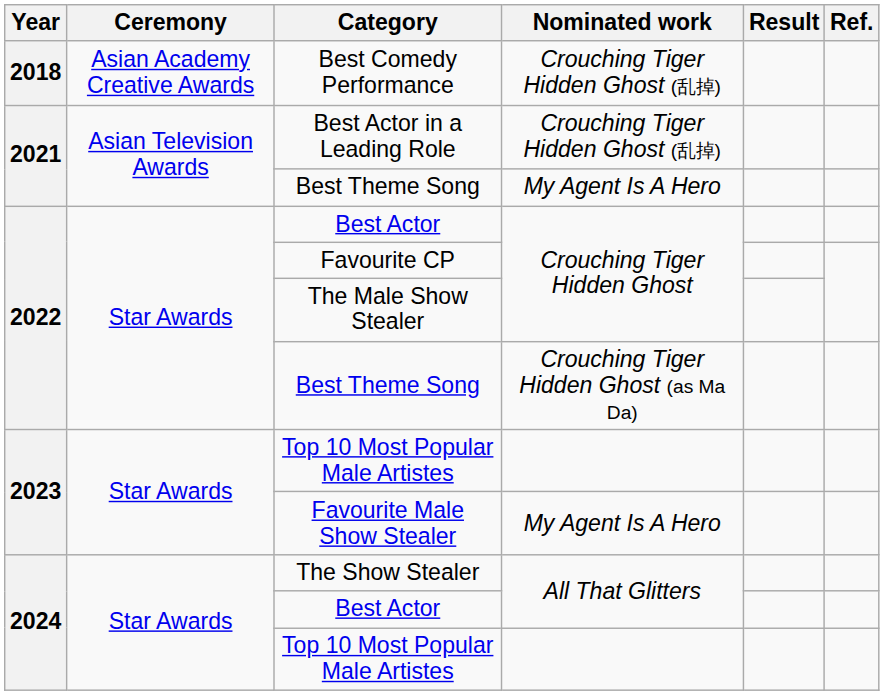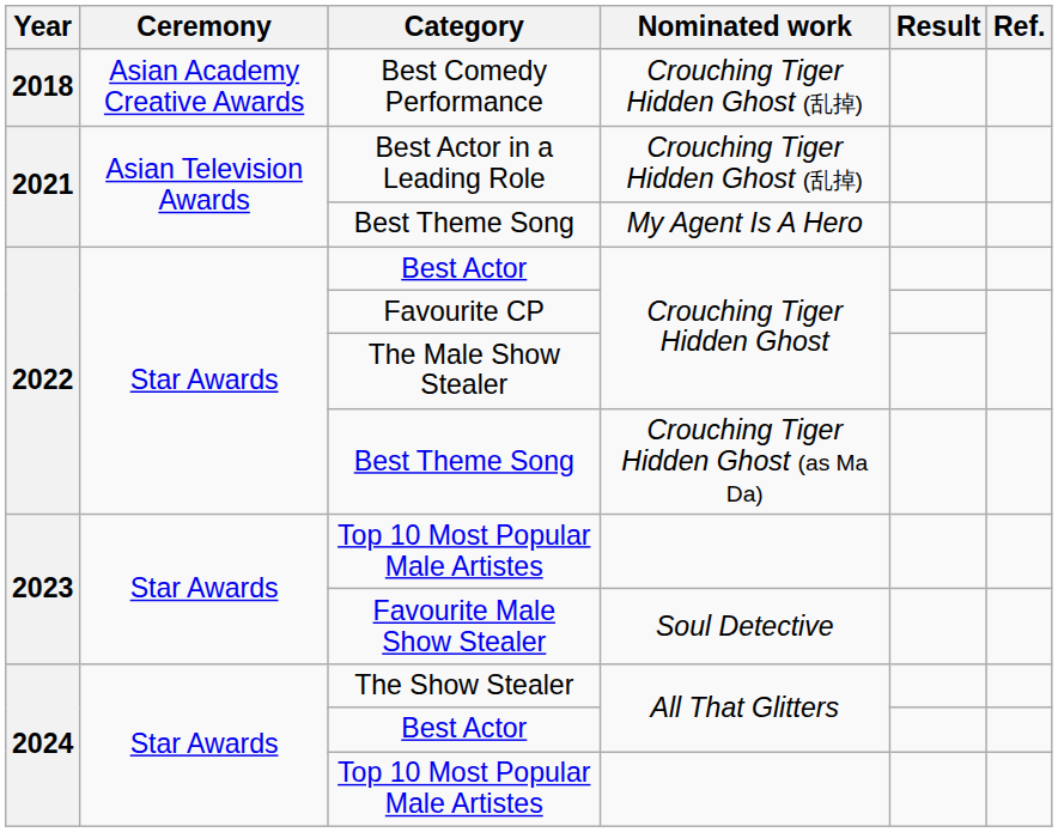 <table class="wikitable sortable plainrowheaders" style="text-align: center;">
 <tr>
 <th scope="col">Year</th>
 <th scope="col">Ceremony</th>
 <th scope="col">Category</th>
 <th scope="col">Nominated work</th>
 <th scope="col">Result</th>
 <th scope="col" class="unsortable">Ref.</th>
 </tr>
 <tr>
 <th scope="row">2018</th>
 <td><a href='#'>Asian Academy Creative Awards</a></td>
 <td>Best Comedy Performance</td>
 <td><em>Crouching Tiger Hidden Ghost</em> <small>(乱掉)</small></td>
 <td></td>
 <td></td>
 </tr>
 <tr>
 <th scope="row" rowspan="2">2021</th>
 <td rowspan="2"><a href='#'>Asian Television Awards</a></td>
 <td>Best Actor in a Leading Role</td>
 <td><em>Crouching Tiger Hidden Ghost</em> <small>(乱掉)</small></td>
 <td></td>
 <td></td>
 </tr>
 <tr>
 <td>Best Theme Song</td>
 <td><em>My Agent Is A Hero</em> </td>
 <td></td>
 <td></td>
 </tr>
 <tr>
 <th scope="row" rowspan="4">2022</th>
 <td rowspan="4"><a href='#'>Star Awards</a></td>
 <td><a href='#'>Best Actor</a></td>
 <td rowspan="3"><em>Crouching Tiger Hidden Ghost</em> </td>
 <td></td>
 <td></td>
 </tr>
 <tr>
 <td>Favourite CP</td>
 <td></td>
 <td rowspan="2"></td>
 </tr>
 <tr>
 <td>The Male Show Stealer</td>
 <td></td>
 </tr>
 <tr>
 <td><a href='#'>Best Theme Song</a></td>
 <td><em>Crouching Tiger Hidden Ghost</em> <small>(as Ma Da)</small></td>
 <td></td>
 <td></td>
 </tr>
 <tr>
 <th scope="row" rowspan="2">2023</th>
 <td rowspan="2"><a href='#'>Star Awards</a></td>
 <td><a href='#'>Top 10 Most Popular Male Artistes</a></td>
 <td></td>
 <td></td>
 <td></td>
 </tr>
 <tr>
 <td><a href='#'>Favourite Male Show Stealer</a> </td>
-<td><em>My Agent Is A Hero</em> </td>
+<td><em>Soul Detective</em></td>
 <td></td>
 <td></td>
 </tr>
 <tr>
 <th scope="row" rowspan="3">2024</th>
 <td rowspan="3"><a href='#'>Star Awards</a></td>
 <td>The Show Stealer</td>
 <td rowspan="2"><em>All That Glitters</em></td>
 <td></td>
 <td></td>
 </tr>
 <tr>
 <td><a href='#'>Best Actor</a></td>
 <td></td>
 <td></td>
 </tr>
 <tr>
 <td><a href='#'>Top 10 Most Popular Male Artistes</a></td>
 <td></td>
 <td></td>
 <td></td>
 </tr>
 </table>
